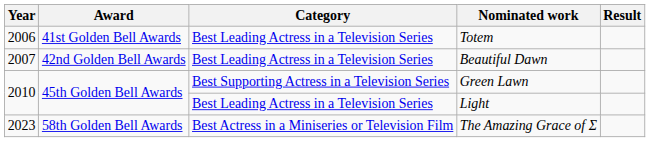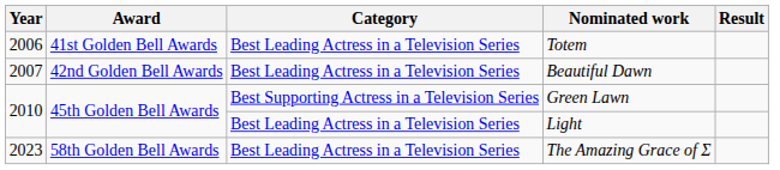 <table class="wikitable sortable">
 <tr>
 <th>Year</th>
 <th>Award</th>
 <th>Category</th>
 <th>Nominated work</th>
 <th>Result</th>
 </tr>
 <tr>
 <td>2006</td>
 <td><a href='#'>41st Golden Bell Awards</a></td>
 <td><a href='#'>Best Leading Actress in a Television Series</a></td>
 <td><em>Totem</em></td>
 <td></td>
 </tr>
 <tr>
 <td>2007</td>
 <td><a href='#'>42nd Golden Bell Awards</a></td>
 <td><a href='#'>Best Leading Actress in a Television Series</a></td>
 <td><em>Beautiful Dawn</em></td>
 <td></td>
 </tr>
 <tr>
 <td rowspan=2>2010</td>
 <td rowspan=2><a href='#'>45th Golden Bell Awards</a></td>
 <td><a href='#'>Best Supporting Actress in a Television Series</a></td>
 <td><em>Green Lawn</em></td>
 <td></td>
 </tr>
 <tr>
 <td><a href='#'>Best Leading Actress in a Television Series</a></td>
 <td><em>Light</em></td>
 <td></td>
 </tr>
 <tr>
 <td>2023</td>
 <td><a href='#'>58th Golden Bell Awards</a></td>
-<td><a href='#'>Best Actress in a Miniseries or Television Film</a></td>
+<td><a href='#'>Best Leading Actress in a Television Series</a></td>
 <td><em>The Amazing Grace of Σ</em></td>
 <td></td>
 </tr>
 </table>
